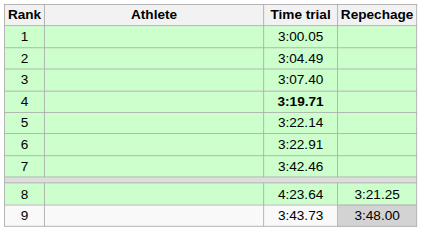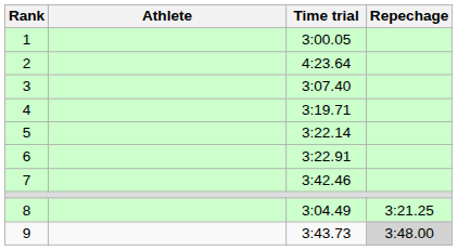 <table class=wikitable style="text-align:center">
 <tr>
 <th width=40>Rank</th>
 <th width=250>Athlete</th>
 <th width=80>Time trial</th>
 <th width=80>Repechage</th>
 </tr>
 <tr bgcolor="ccffcc">
 <td>1</td>
 <td align=left></td>
 <td>3:00.05</td>
 <td></td>
 </tr>
 <tr bgcolor="ccffcc">
 <td>2</td>
 <td align=left></td>
-<td>3:04.49</td>
+<td>4:23.64</td>
 <td></td>
 </tr>
 <tr bgcolor="ccffcc">
 <td>3</td>
 <td align=left></td>
 <td>3:07.40</td>
 <td></td>
 </tr>
 <tr bgcolor="ccffcc">
 <td>4</td>
 <td align=left></td>
-<td><strong>3:19.71</strong></td>
+<td>3:19.71</td>
 <td></td>
 </tr>
 <tr bgcolor="ccffcc">
 <td>5</td>
 <td align=left></td>
 <td>3:22.14</td>
 <td></td>
 </tr>
 <tr bgcolor="ccffcc">
 <td>6</td>
 <td align=left></td>
 <td>3:22.91</td>
 <td></td>
 </tr>
 <tr bgcolor="ccffcc">
 <td>7</td>
 <td align=left></td>
 <td>3:42.46</td>
 <td></td>
 </tr>
 <tr bgcolor=#DDDDDD>
 <td colspan=4></td>
 </tr>
 <tr bgcolor="ccffcc">
 <td>8</td>
 <td align=left></td>
-<td>4:23.64</td>
+<td>3:04.49</td>
 <td>3:21.25</td>
 </tr>
 <tr>
 <td>9</td>
 <td align=left></td>
 <td>3:43.73</td>
 <td style="background: lightgrey;">3:48.00</td>
 </tr>
 </table>
